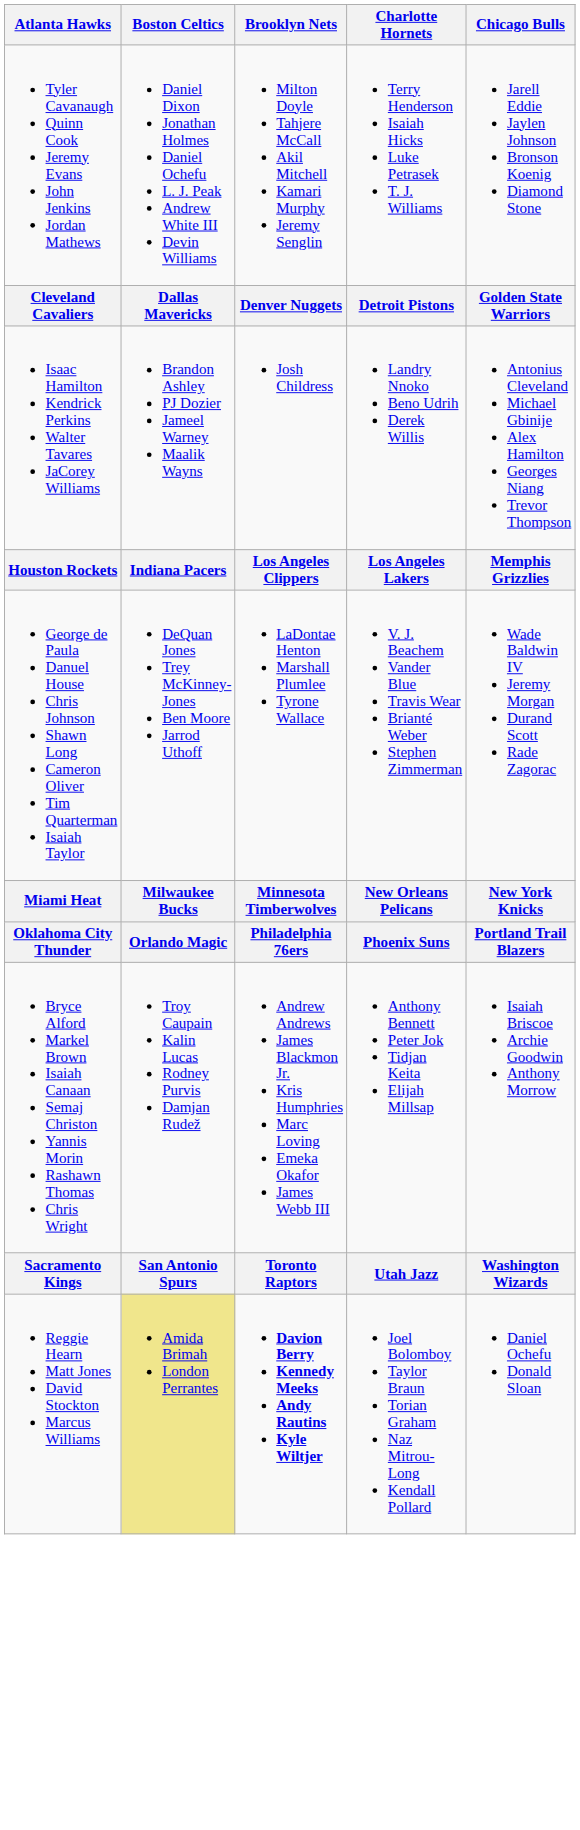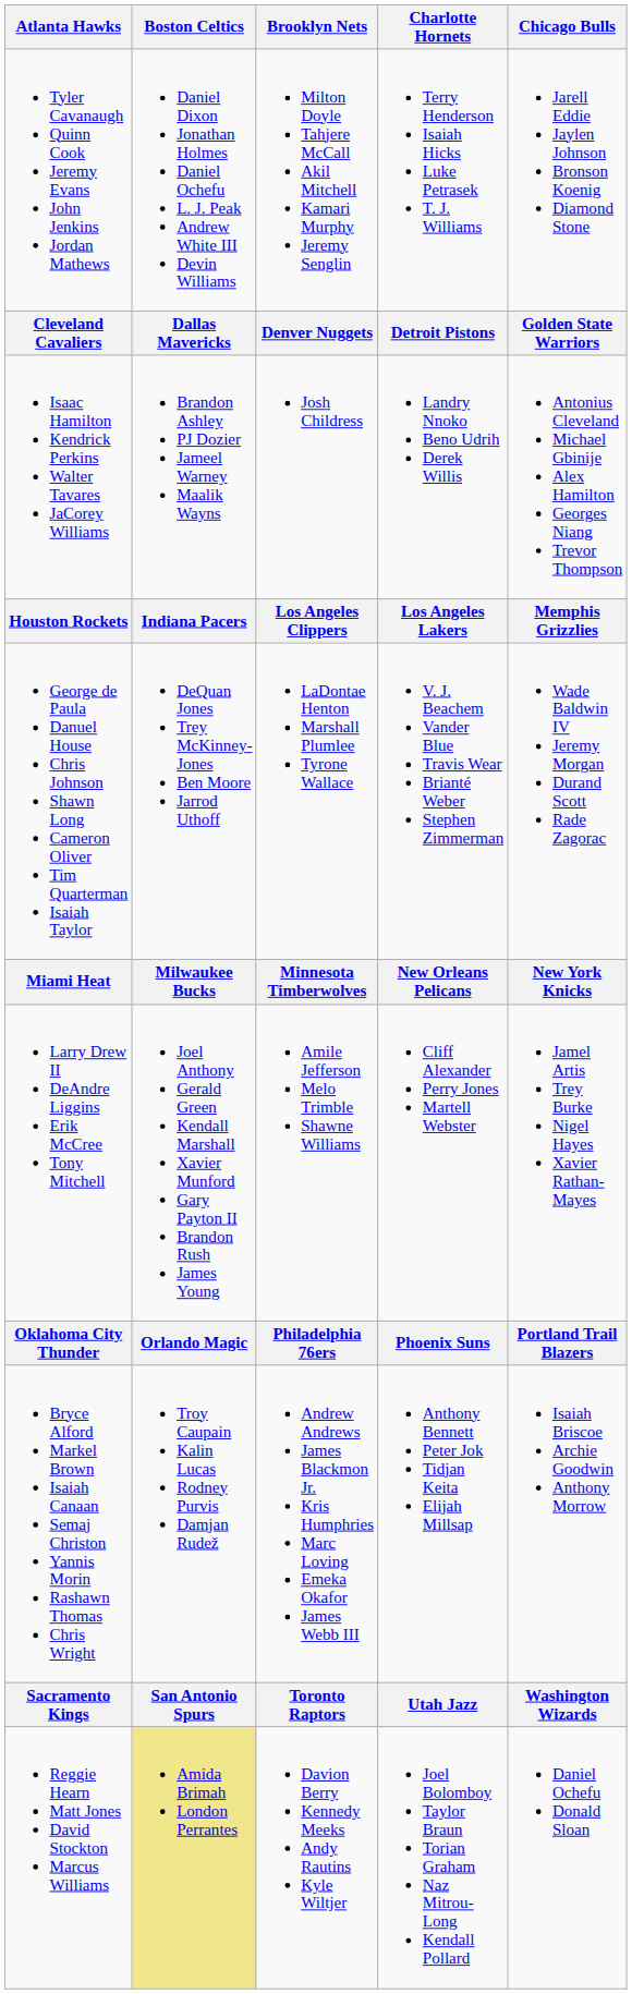 <table class="wikitable">
 <tr>
 <th style="width:185px"><a href='#'>Atlanta Hawks</a></th>
 <th style="width:185px"><a href='#'>Boston Celtics</a></th>
 <th style="width:185px"><a href='#'>Brooklyn Nets</a></th>
 <th style="width:185px"><a href='#'>Charlotte Hornets</a></th>
 <th style="width:185px"><a href='#'>Chicago Bulls</a></th>
 </tr>
 <tr>
 <td valign=top><br><ul><li><a href='#'>Tyler Cavanaugh</a></li><li><a href='#'>Quinn Cook</a></li><li><a href='#'>Jeremy Evans</a></li><li><a href='#'>John Jenkins</a></li><li><a href='#'>Jordan Mathews</a></li></ul></td>
 <td valign=top><br><ul><li><a href='#'>Daniel Dixon</a></li><li><a href='#'>Jonathan Holmes</a></li><li><a href='#'>Daniel Ochefu</a></li><li><a href='#'>L. J. Peak</a></li><li><a href='#'>Andrew White III</a></li><li><a href='#'>Devin Williams</a></li></ul></td>
 <td valign=top><br><ul><li><a href='#'>Milton Doyle</a></li><li><a href='#'>Tahjere McCall</a></li><li><a href='#'>Akil Mitchell</a></li><li><a href='#'>Kamari Murphy</a></li><li><a href='#'>Jeremy Senglin</a></li></ul></td>
 <td valign=top><br><ul><li><a href='#'>Terry Henderson</a></li><li><a href='#'>Isaiah Hicks</a></li><li><a href='#'>Luke Petrasek</a></li><li><a href='#'>T. J. Williams</a></li></ul></td>
 <td valign=top><br><ul><li><a href='#'>Jarell Eddie</a></li><li><a href='#'>Jaylen Johnson</a></li><li><a href='#'>Bronson Koenig</a></li><li><a href='#'>Diamond Stone</a></li></ul></td>
 </tr>
 <tr>
 <th style="width:185px"><a href='#'>Cleveland Cavaliers</a></th>
 <th style="width:185px"><a href='#'>Dallas Mavericks</a></th>
 <th style="width:185px"><a href='#'>Denver Nuggets</a></th>
 <th style="width:185px"><a href='#'>Detroit Pistons</a></th>
 <th style="width:185px"><a href='#'>Golden State Warriors</a></th>
 </tr>
 <tr>
 <td valign=top><br><ul><li><a href='#'>Isaac Hamilton</a></li><li><a href='#'>Kendrick Perkins</a></li><li><a href='#'>Walter Tavares</a></li><li><a href='#'>JaCorey Williams</a></li></ul></td>
 <td valign=top><br><ul><li><a href='#'>Brandon Ashley</a></li><li><a href='#'>PJ Dozier</a></li><li><a href='#'>Jameel Warney</a></li><li><a href='#'>Maalik Wayns</a></li></ul></td>
 <td valign=top><br><ul><li><a href='#'>Josh Childress</a></li></ul></td>
 <td valign=top><br><ul><li><a href='#'>Landry Nnoko</a></li><li><a href='#'>Beno Udrih</a></li><li><a href='#'>Derek Willis</a></li></ul></td>
 <td valign=top><br><ul><li><a href='#'>Antonius Cleveland</a></li><li><a href='#'>Michael Gbinije</a></li><li><a href='#'>Alex Hamilton</a></li><li><a href='#'>Georges Niang</a></li><li><a href='#'>Trevor Thompson</a></li></ul></td>
 </tr>
 <tr>
 <th style="width:185px"><a href='#'>Houston Rockets</a></th>
 <th style="width:185px"><a href='#'>Indiana Pacers</a></th>
 <th style="width:185px"><a href='#'>Los Angeles Clippers</a></th>
 <th style="width:185px"><a href='#'>Los Angeles Lakers</a></th>
 <th style="width:185px"><a href='#'>Memphis Grizzlies</a></th>
 </tr>
 <tr>
 <td valign=top><br><ul><li><a href='#'>George de Paula</a></li><li><a href='#'>Danuel House</a></li><li><a href='#'>Chris Johnson</a></li><li><a href='#'>Shawn Long</a></li><li><a href='#'>Cameron Oliver</a></li><li><a href='#'>Tim Quarterman</a></li><li><a href='#'>Isaiah Taylor</a></li></ul></td>
 <td valign=top><br><ul><li><a href='#'>DeQuan Jones</a></li><li><a href='#'>Trey McKinney-Jones</a></li><li><a href='#'>Ben Moore</a></li><li><a href='#'>Jarrod Uthoff</a></li></ul></td>
 <td valign=top><br><ul><li><a href='#'>LaDontae Henton</a></li><li><a href='#'>Marshall Plumlee</a></li><li><a href='#'>Tyrone Wallace</a></li></ul></td>
 <td valign=top><br><ul><li><a href='#'>V. J. Beachem</a></li><li><a href='#'>Vander Blue</a></li><li><a href='#'>Travis Wear</a></li><li><a href='#'>Brianté Weber</a></li><li><a href='#'>Stephen Zimmerman</a></li></ul></td>
 <td valign=top><br><ul><li><a href='#'>Wade Baldwin IV</a></li><li><a href='#'>Jeremy Morgan</a></li><li><a href='#'>Durand Scott</a></li><li><a href='#'>Rade Zagorac</a></li></ul></td>
 </tr>
 <tr>
 <th style="width:185px"><a href='#'>Miami Heat</a></th>
 <th style="width:185px"><a href='#'>Milwaukee Bucks</a></th>
 <th style="width:185px"><a href='#'>Minnesota Timberwolves</a></th>
 <th style="width:185px"><a href='#'>New Orleans Pelicans</a></th>
 <th style="width:185px"><a href='#'>New York Knicks</a></th>
 </tr>
 <tr>
+<td valign=top><br><ul><li><a href='#'>Larry Drew II</a></li><li><a href='#'>DeAndre Liggins</a></li><li><a href='#'>Erik McCree</a></li><li><a href='#'>Tony Mitchell</a></li></ul></td>
+<td valign=top><br><ul><li><a href='#'>Joel Anthony</a></li><li><a href='#'>Gerald Green</a></li><li><a href='#'>Kendall Marshall</a></li><li><a href='#'>Xavier Munford</a></li><li><a href='#'>Gary Payton II</a></li><li><a href='#'>Brandon Rush</a></li><li><a href='#'>James Young</a></li></ul></td>
+<td valign=top><br><ul><li><a href='#'>Amile Jefferson</a></li><li><a href='#'>Melo Trimble</a></li><li><a href='#'>Shawne Williams</a></li></ul></td>
+<td valign=top><br><ul><li><a href='#'>Cliff Alexander</a></li><li><a href='#'>Perry Jones</a></li><li><a href='#'>Martell Webster</a></li></ul></td>
+<td valign=top><br><ul><li><a href='#'>Jamel Artis</a></li><li><a href='#'>Trey Burke</a></li><li><a href='#'>Nigel Hayes</a></li><li><a href='#'>Xavier Rathan-Mayes</a></li></ul></td>
+</tr>
+<tr>
 <th style="width:185px"><a href='#'>Oklahoma City Thunder</a></th>
 <th style="width:185px"><a href='#'>Orlando Magic</a></th>
 <th style="width:185px"><a href='#'>Philadelphia 76ers</a></th>
 <th style="width:185px"><a href='#'>Phoenix Suns</a></th>
 <th style="width:185px"><a href='#'>Portland Trail Blazers</a></th>
 </tr>
 <tr>
 <td valign=top><br><ul><li><a href='#'>Bryce Alford</a></li><li><a href='#'>Markel Brown</a></li><li><a href='#'>Isaiah Canaan</a></li><li><a href='#'>Semaj Christon</a></li><li><a href='#'>Yannis Morin</a></li><li><a href='#'>Rashawn Thomas</a></li><li><a href='#'>Chris Wright</a></li></ul></td>
 <td valign=top><br><ul><li><a href='#'>Troy Caupain</a></li><li><a href='#'>Kalin Lucas</a></li><li><a href='#'>Rodney Purvis</a></li><li><a href='#'>Damjan Rudež</a></li></ul></td>
 <td valign=top><br><ul><li><a href='#'>Andrew Andrews</a></li><li><a href='#'>James Blackmon Jr.</a></li><li><a href='#'>Kris Humphries</a></li><li><a href='#'>Marc Loving</a></li><li><a href='#'>Emeka Okafor</a></li><li><a href='#'>James Webb III</a></li></ul></td>
 <td valign=top><br><ul><li><a href='#'>Anthony Bennett</a></li><li><a href='#'>Peter Jok</a></li><li><a href='#'>Tidjan Keita</a></li><li><a href='#'>Elijah Millsap</a></li></ul></td>
 <td valign=top><br><ul><li><a href='#'>Isaiah Briscoe</a></li><li><a href='#'>Archie Goodwin</a></li><li><a href='#'>Anthony Morrow</a></li></ul></td>
 </tr>
 <tr>
 <th style="width:185px"><a href='#'>Sacramento Kings</a></th>
 <th style="width:185px"><a href='#'>San Antonio Spurs</a></th>
 <th style="width:185px"><a href='#'>Toronto Raptors</a></th>
 <th style="width:185px"><a href='#'>Utah Jazz</a></th>
 <th style="width:185px"><a href='#'>Washington Wizards</a></th>
 </tr>
 <tr>
 <td valign=top><br><ul><li><a href='#'>Reggie Hearn</a></li><li><a href='#'>Matt Jones</a></li><li><a href='#'>David Stockton</a></li><li><a href='#'>Marcus Williams</a></li></ul></td>
 <td valign=top style="background: khaki;"><br><ul><li><a href='#'>Amida Brimah</a></li><li><a href='#'>London Perrantes</a></li></ul></td>
-<td valign=top><strong><br><ul><li><a href='#'>Davion Berry</a></li><li><a href='#'>Kennedy Meeks</a></li><li><a href='#'>Andy Rautins</a></li><li><a href='#'>Kyle Wiltjer</a></li></ul></strong></td>
+<td valign=top><br><ul><li><a href='#'>Davion Berry</a></li><li><a href='#'>Kennedy Meeks</a></li><li><a href='#'>Andy Rautins</a></li><li><a href='#'>Kyle Wiltjer</a></li></ul></td>
 <td valign=top><br><ul><li><a href='#'>Joel Bolomboy</a></li><li><a href='#'>Taylor Braun</a></li><li><a href='#'>Torian Graham</a></li><li><a href='#'>Naz Mitrou-Long</a></li><li><a href='#'>Kendall Pollard</a></li></ul></td>
 <td valign=top><br><ul><li><a href='#'>Daniel Ochefu</a></li><li><a href='#'>Donald Sloan</a></li></ul></td>
 </tr>
 </table>
